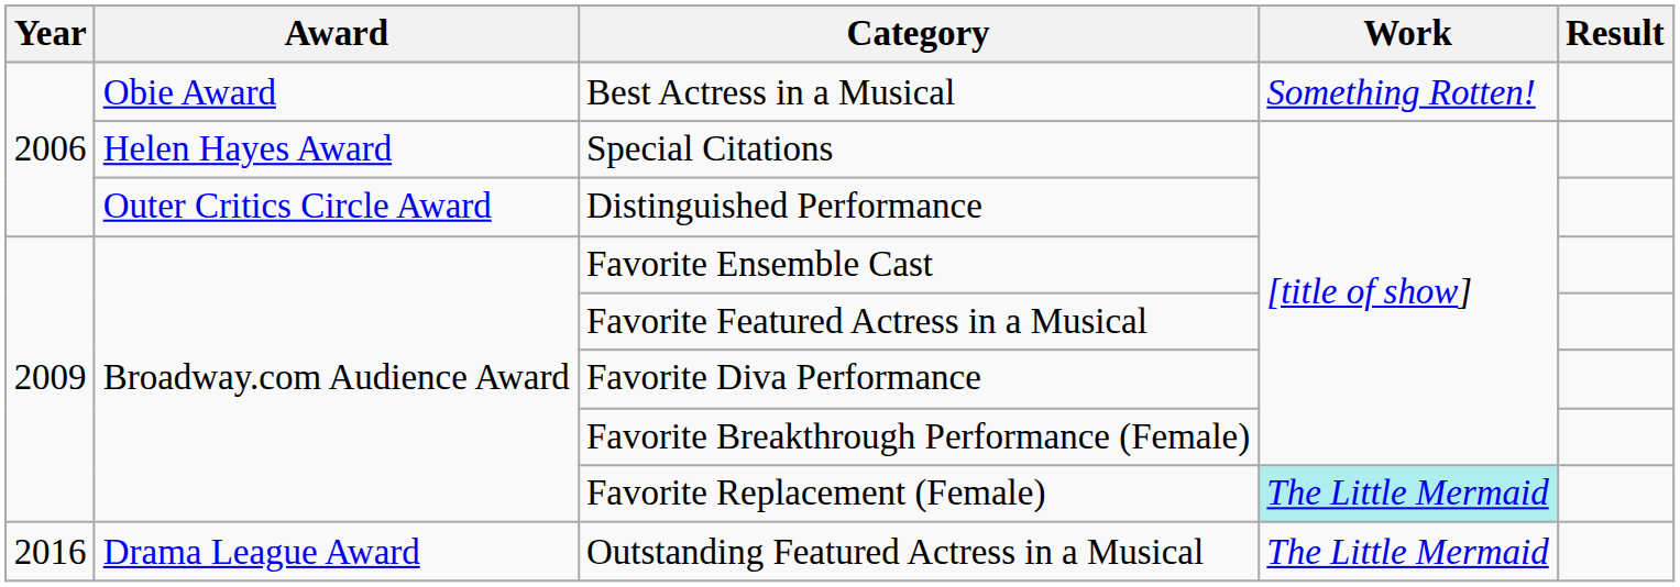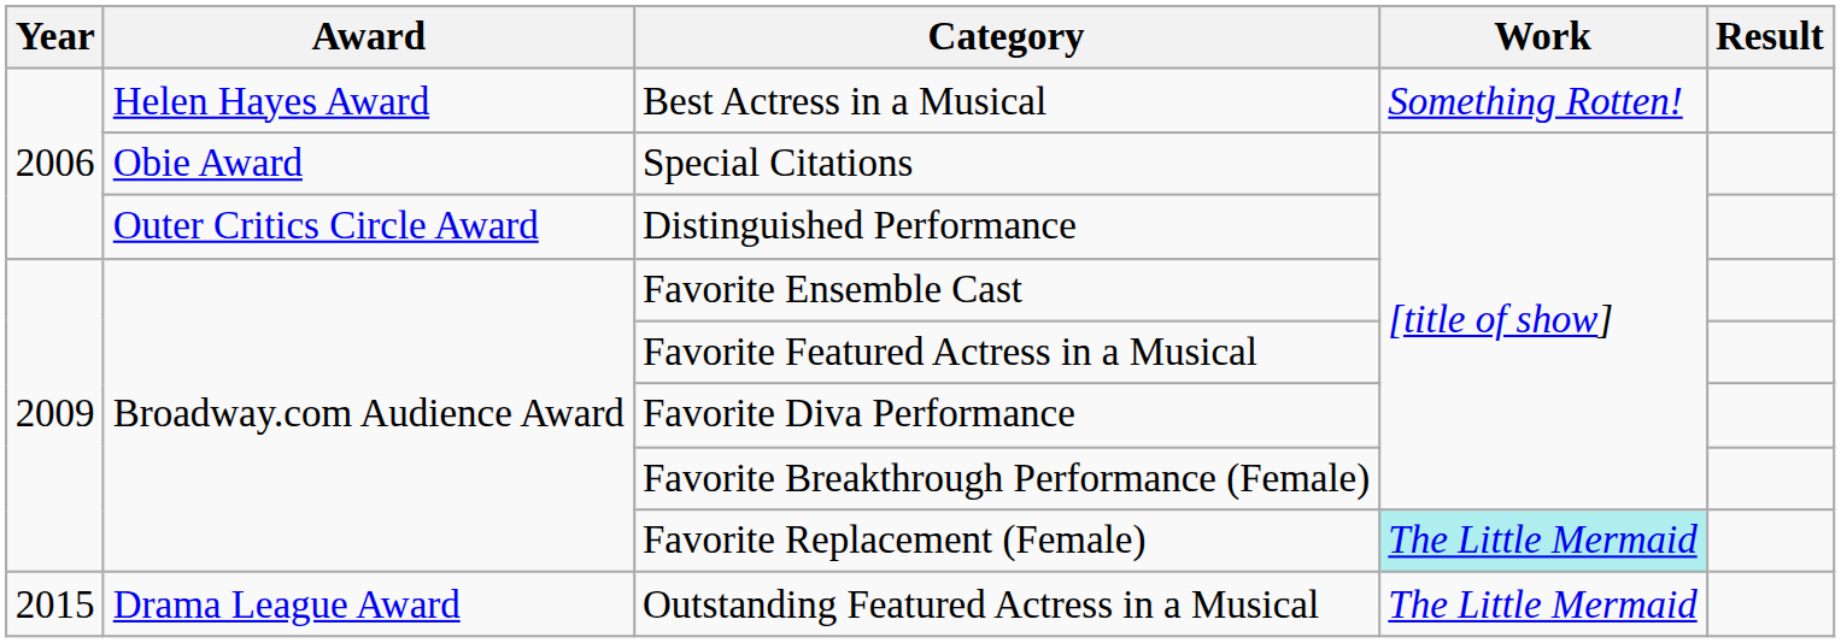 <table class="wikitable">
 <tr>
 <th>Year</th>
 <th>Award</th>
 <th>Category</th>
 <th>Work</th>
 <th>Result</th>
 </tr>
 <tr>
 <td rowspan="3">2006</td>
-<td><a href='#'>Obie Award</a></td>
+<td><a href='#'>Helen Hayes Award</a></td>
 <td>Best Actress in a Musical</td>
 <td><em><a href='#'>Something Rotten!</a></em></td>
 <td></td>
 </tr>
 <tr>
-<td><a href='#'>Helen Hayes Award</a></td>
+<td><a href='#'>Obie Award</a></td>
 <td>Special Citations</td>
 <td rowspan="6"><em><a href='#'>[title of show</a>]</em></td>
 <td></td>
 </tr>
 <tr>
 <td><a href='#'>Outer Critics Circle Award</a></td>
 <td>Distinguished Performance</td>
 <td></td>
 </tr>
 <tr>
 <td rowspan="5">2009</td>
 <td rowspan="5">Broadway.com Audience Award</td>
 <td>Favorite Ensemble Cast</td>
 <td></td>
 </tr>
 <tr>
 <td>Favorite Featured Actress in a Musical</td>
 <td></td>
 </tr>
 <tr>
 <td>Favorite Diva Performance</td>
 <td></td>
 </tr>
 <tr>
 <td>Favorite Breakthrough Performance (Female)</td>
 <td></td>
 </tr>
 <tr>
 <td>Favorite Replacement (Female)</td>
 <td style="background: paleturquoise;"><em><a href='#'>The Little Mermaid</a></em></td>
 <td></td>
 </tr>
 <tr>
-<td>2016</td>
+<td>2015</td>
 <td><a href='#'>Drama League Award</a></td>
 <td>Outstanding Featured Actress in a Musical</td>
 <td><em><a href='#'>The Little Mermaid</a></em></td>
 <td></td>
 </tr>
 </table>
